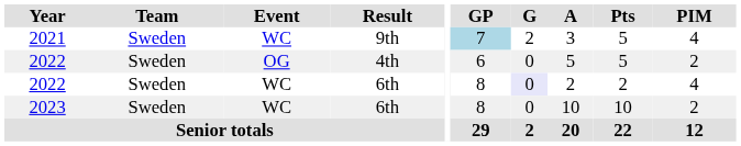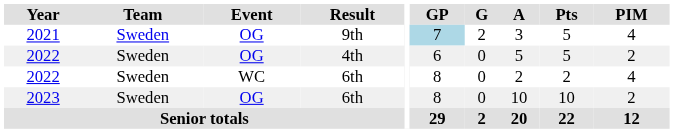 <table border="0" cellpadding="1" cellspacing="0" ID="Table3" style="text-align:center; width:40em">
 <tr ALIGN="center" bgcolor="#e0e0e0">
 <th>Year</th>
 <th>Team</th>
 <th>Event</th>
 <th>Result</th>
 <th rowspan="99" bgcolor="#ffffff"></th>
 <th>GP</th>
 <th>G</th>
 <th>A</th>
 <th>Pts</th>
 <th>PIM</th>
 </tr>
 <tr>
 <td><a href='#'>2021</a></td>
 <td><a href='#'>Sweden</a></td>
-<td><a href='#'>WC</a></td>
+<td><a href='#'>OG</a></td>
 <td>9th</td>
 <td style="background: lightblue;">7</td>
 <td>2</td>
 <td>3</td>
 <td>5</td>
 <td>4</td>
 </tr>
 <tr bgcolor="#f0f0f0">
 <td><a href='#'>2022</a></td>
 <td>Sweden</td>
 <td><a href='#'>OG</a></td>
 <td>4th</td>
 <td>6</td>
 <td>0</td>
 <td>5</td>
 <td>5</td>
 <td>2</td>
 </tr>
 <tr>
 <td><a href='#'>2022</a></td>
 <td>Sweden</td>
 <td>WC</td>
 <td>6th</td>
 <td>8</td>
-<td style="background: lavender;">0</td>
+<td>0</td>
 <td>2</td>
 <td>2</td>
 <td>4</td>
 </tr>
 <tr bgcolor="#f0f0f0">
 <td><a href='#'>2023</a></td>
 <td>Sweden</td>
-<td>WC</td>
+<td><a href='#'>OG</a></td>
 <td>6th</td>
 <td>8</td>
 <td>0</td>
 <td>10</td>
 <td>10</td>
 <td>2</td>
 </tr>
 <tr bgcolor="#e0e0e0">
 <th colspan="4">Senior totals</th>
 <th>29</th>
 <th>2</th>
 <th>20</th>
 <th>22</th>
 <th>12</th>
 </tr>
 </table>
